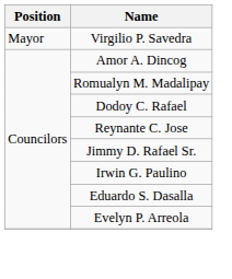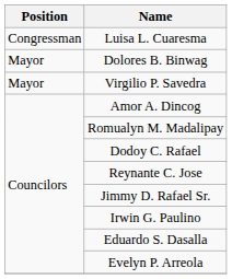 <table class="wikitable" style="line-height:1.20em; font-size:100%;">
 <tr>
 <th>Position</th>
 <th>Name</th>
+</tr>
+<tr>
+<td>Congressman</td>
+<td style="text-align:center;">Luisa L. Cuaresma</td>
+</tr>
+<tr>
+<td>Mayor</td>
+<td style="text-align:center;">Dolores B. Binwag</td>
 </tr>
 <tr>
 <td>Mayor</td>
 <td style="text-align:center;">Virgilio P. Savedra</td>
 </tr>
 <tr>
 <td rowspan=8>Councilors</td>
 <td style="text-align:center;">Amor A. Dincog</td>
 </tr>
 <tr>
 <td style="text-align:center;">Romualyn M. Madalipay</td>
 </tr>
 <tr>
 <td style="text-align:center;">Dodoy C. Rafael</td>
 </tr>
 <tr>
 <td style="text-align:center;">Reynante C. Jose</td>
 </tr>
 <tr>
 <td style="text-align:center;">Jimmy D. Rafael Sr.</td>
 </tr>
 <tr>
 <td style="text-align:center;">Irwin G. Paulino</td>
 </tr>
 <tr>
 <td style="text-align:center;">Eduardo S. Dasalla</td>
 </tr>
 <tr>
 <td style="text-align:center;">Evelyn P. Arreola</td>
 </tr>
 <tr>
 </tr>
 </table>
